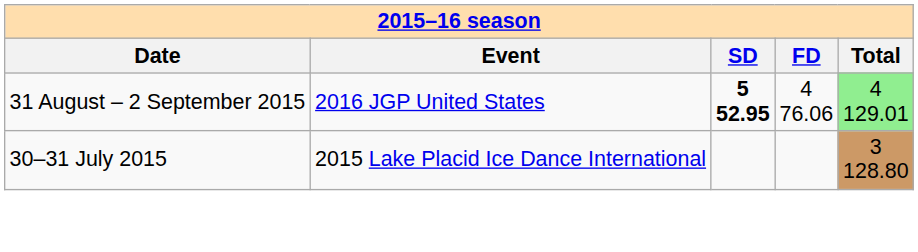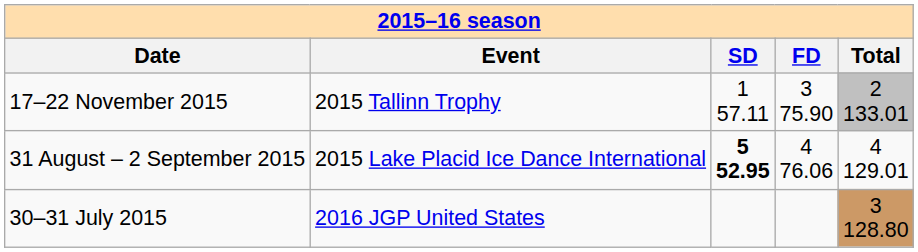 <table class="wikitable">
 <tr>
 <td style="background-color: #ffdead; " colspan=5 align=center><a href='#'><strong>2015–16 season</strong></a></td>
 </tr>
 <tr>
 <th>Date</th>
 <th>Event</th>
 <th><a href='#'>SD</a></th>
 <th><a href='#'>FD</a></th>
 <th>Total</th>
 </tr>
 <tr>
+<td>17–22 November 2015</td>
+<td>2015 <a href='#'>Tallinn Trophy</a></td>
+<td align=center>1 <br> 57.11</td>
+<td align=center>3 <br> 75.90</td>
+<td align=center bgcolor=silver>2 <br> 133.01</td>
+</tr>
+<tr>
 <td>31 August – 2 September 2015</td>
-<td><a href='#'>2016 JGP United States</a></td>
+<td>2015 <a href='#'>Lake Placid Ice Dance International</a></td>
 <td align=center><strong>5 <br> 52.95</strong></td>
 <td align=center>4 <br> 76.06</td>
-<td align=center style="background: lightgreen;">4 <br> 129.01</td>
+<td align=center>4 <br> 129.01</td>
 </tr>
 <tr>
 <td>30–31 July 2015</td>
-<td>2015 <a href='#'>Lake Placid Ice Dance International</a></td>
+<td><a href='#'>2016 JGP United States</a></td>
 <td align=center></td>
 <td align=center></td>
 <td align=center bgcolor=cc9966>3 <br> 128.80</td>
 </tr>
 </table>
